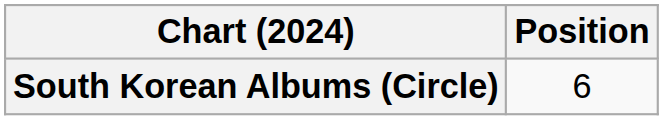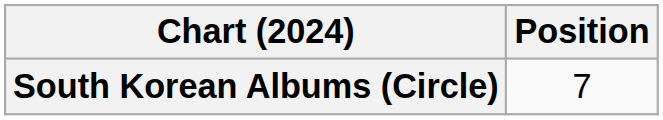 <table class="wikitable plainrowheaders" style="text-align:center">
 <tr>
 <th scope="col">Chart (2024)</th>
 <th scope="col">Position</th>
 </tr>
 <tr>
 <th scope="row">South Korean Albums (Circle)</th>
-<td>6</td>
+<td>7</td>
 </tr>
 </table>
